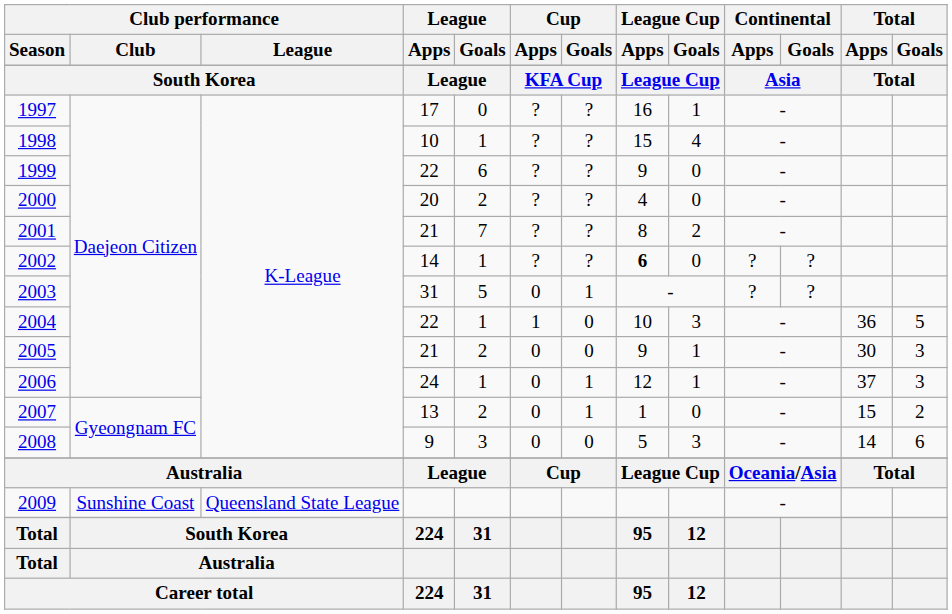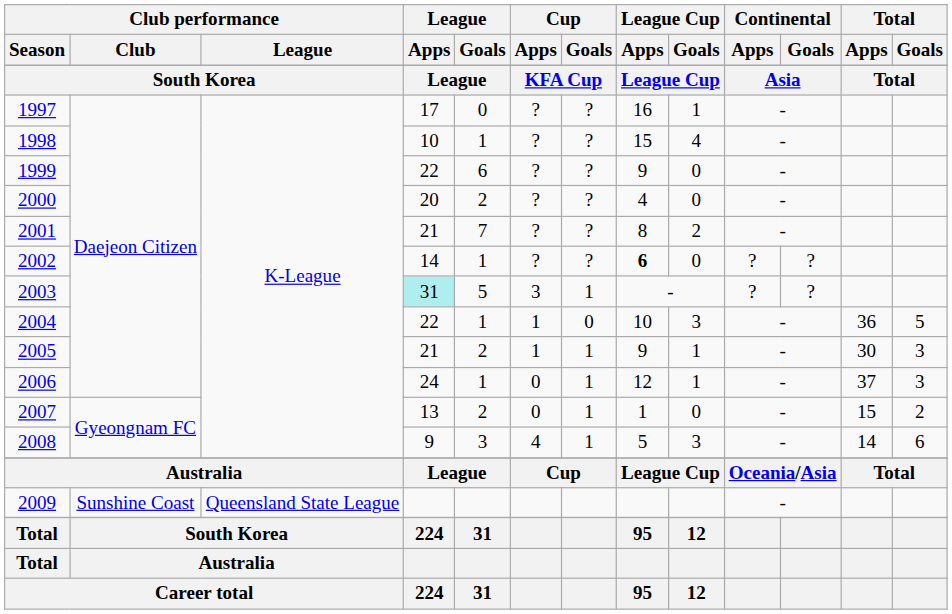 <table class="wikitable" style="text-align:center">
 <tr>
 <th colspan=3>Club performance</th>
 <th colspan=2>League</th>
 <th colspan=2>Cup</th>
 <th colspan=2>League Cup</th>
 <th colspan=2>Continental</th>
 <th colspan=2>Total</th>
 </tr>
 <tr>
 <th>Season</th>
 <th>Club</th>
 <th>League</th>
 <th>Apps</th>
 <th>Goals</th>
 <th>Apps</th>
 <th>Goals</th>
 <th>Apps</th>
 <th>Goals</th>
 <th>Apps</th>
 <th>Goals</th>
 <th>Apps</th>
 <th>Goals</th>
 </tr>
 <tr>
 </tr>
 <tr>
 <th colspan=3>South Korea</th>
 <th colspan=2>League</th>
 <th colspan=2><a href='#'>KFA Cup</a></th>
 <th colspan=2><a href='#'>League Cup</a></th>
 <th colspan=2><a href='#'>Asia</a></th>
 <th colspan=2>Total</th>
 </tr>
 <tr>
 <td><a href='#'>1997</a></td>
 <td rowspan="10"><a href='#'>Daejeon Citizen</a></td>
 <td rowspan="12"><a href='#'>K-League</a></td>
 <td>17</td>
 <td>0</td>
 <td>?</td>
 <td>?</td>
 <td>16</td>
 <td>1</td>
 <td colspan="2">-</td>
 <td></td>
 <td></td>
 </tr>
 <tr>
 <td><a href='#'>1998</a></td>
 <td>10</td>
 <td>1</td>
 <td>?</td>
 <td>?</td>
 <td>15</td>
 <td>4</td>
 <td colspan="2">-</td>
 <td></td>
 <td></td>
 </tr>
 <tr>
 <td><a href='#'>1999</a></td>
 <td>22</td>
 <td>6</td>
 <td>?</td>
 <td>?</td>
 <td>9</td>
 <td>0</td>
 <td colspan="2">-</td>
 <td></td>
 <td></td>
 </tr>
 <tr>
 <td><a href='#'>2000</a></td>
 <td>20</td>
 <td>2</td>
 <td>?</td>
 <td>?</td>
 <td>4</td>
 <td>0</td>
 <td colspan="2">-</td>
 <td></td>
 <td></td>
 </tr>
 <tr>
 <td><a href='#'>2001</a></td>
 <td>21</td>
 <td>7</td>
 <td>?</td>
 <td>?</td>
 <td>8</td>
 <td>2</td>
 <td colspan="2">-</td>
 <td></td>
 <td></td>
 </tr>
 <tr>
 <td><a href='#'>2002</a></td>
 <td>14</td>
 <td>1</td>
 <td>?</td>
 <td>?</td>
 <td><strong>6</strong></td>
 <td>0</td>
 <td>?</td>
 <td>?</td>
 <td></td>
 <td></td>
 </tr>
 <tr>
 <td><a href='#'>2003</a></td>
-<td>31</td>
+<td style="background: paleturquoise;">31</td>
 <td>5</td>
-<td>0</td>
+<td>3</td>
 <td>1</td>
 <td colspan="2">-</td>
 <td>?</td>
 <td>?</td>
 <td></td>
 <td></td>
 </tr>
 <tr>
 <td><a href='#'>2004</a></td>
 <td>22</td>
 <td>1</td>
 <td>1</td>
 <td>0</td>
 <td>10</td>
 <td>3</td>
 <td colspan="2">-</td>
 <td>36</td>
 <td>5</td>
 </tr>
 <tr>
 <td><a href='#'>2005</a></td>
 <td>21</td>
 <td>2</td>
-<td>0</td>
-<td>0</td>
+<td>1</td>
+<td>1</td>
 <td>9</td>
 <td>1</td>
 <td colspan="2">-</td>
 <td>30</td>
 <td>3</td>
 </tr>
 <tr>
 <td><a href='#'>2006</a></td>
 <td>24</td>
 <td>1</td>
 <td>0</td>
 <td>1</td>
 <td>12</td>
 <td>1</td>
 <td colspan="2">-</td>
 <td>37</td>
 <td>3</td>
 </tr>
 <tr>
 <td><a href='#'>2007</a></td>
 <td rowspan="2"><a href='#'>Gyeongnam FC</a></td>
 <td>13</td>
 <td>2</td>
 <td>0</td>
 <td>1</td>
 <td>1</td>
 <td>0</td>
 <td colspan="2">-</td>
 <td>15</td>
 <td>2</td>
 </tr>
 <tr>
 <td><a href='#'>2008</a></td>
 <td>9</td>
 <td>3</td>
-<td>0</td>
-<td>0</td>
+<td>4</td>
+<td>1</td>
 <td>5</td>
 <td>3</td>
 <td colspan="2">-</td>
 <td>14</td>
 <td>6</td>
 </tr>
 <tr>
 </tr>
 <tr>
 <th colspan=3>Australia</th>
 <th colspan=2>League</th>
 <th colspan=2>Cup</th>
 <th colspan=2>League Cup</th>
 <th colspan=2><a href='#'>Oceania</a>/<a href='#'>Asia</a></th>
 <th colspan=2>Total</th>
 </tr>
 <tr>
 <td><a href='#'>2009</a></td>
 <td><a href='#'>Sunshine Coast</a></td>
 <td><a href='#'>Queensland State League</a></td>
 <td></td>
 <td></td>
 <td></td>
 <td></td>
 <td></td>
 <td></td>
 <td colspan="2">-</td>
 <td></td>
 <td></td>
 </tr>
 <tr>
 </tr>
 <tr>
 <th rowspan=1>Total</th>
 <th colspan=2>South Korea</th>
 <th>224</th>
 <th>31</th>
 <th></th>
 <th></th>
 <th>95</th>
 <th>12</th>
 <th></th>
 <th></th>
 <th></th>
 <th></th>
 </tr>
 <tr>
 <th rowspan=1>Total</th>
 <th colspan=2>Australia</th>
 <th></th>
 <th></th>
 <th></th>
 <th></th>
 <th></th>
 <th></th>
 <th></th>
 <th></th>
 <th></th>
 <th></th>
 </tr>
 <tr>
 <th colspan=3>Career total</th>
 <th>224</th>
 <th>31</th>
 <th></th>
 <th></th>
 <th>95</th>
 <th>12</th>
 <th></th>
 <th></th>
 <th></th>
 <th></th>
 </tr>
 </table>
